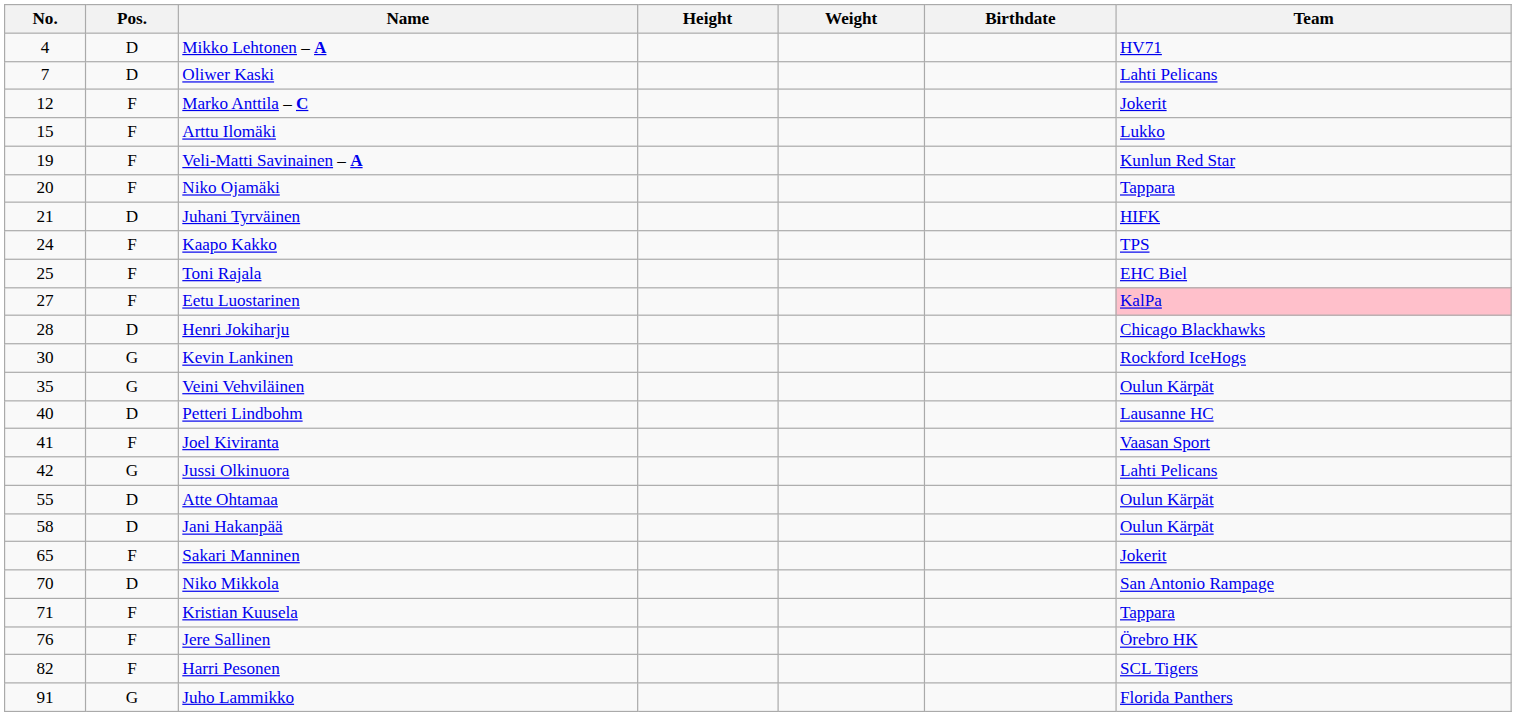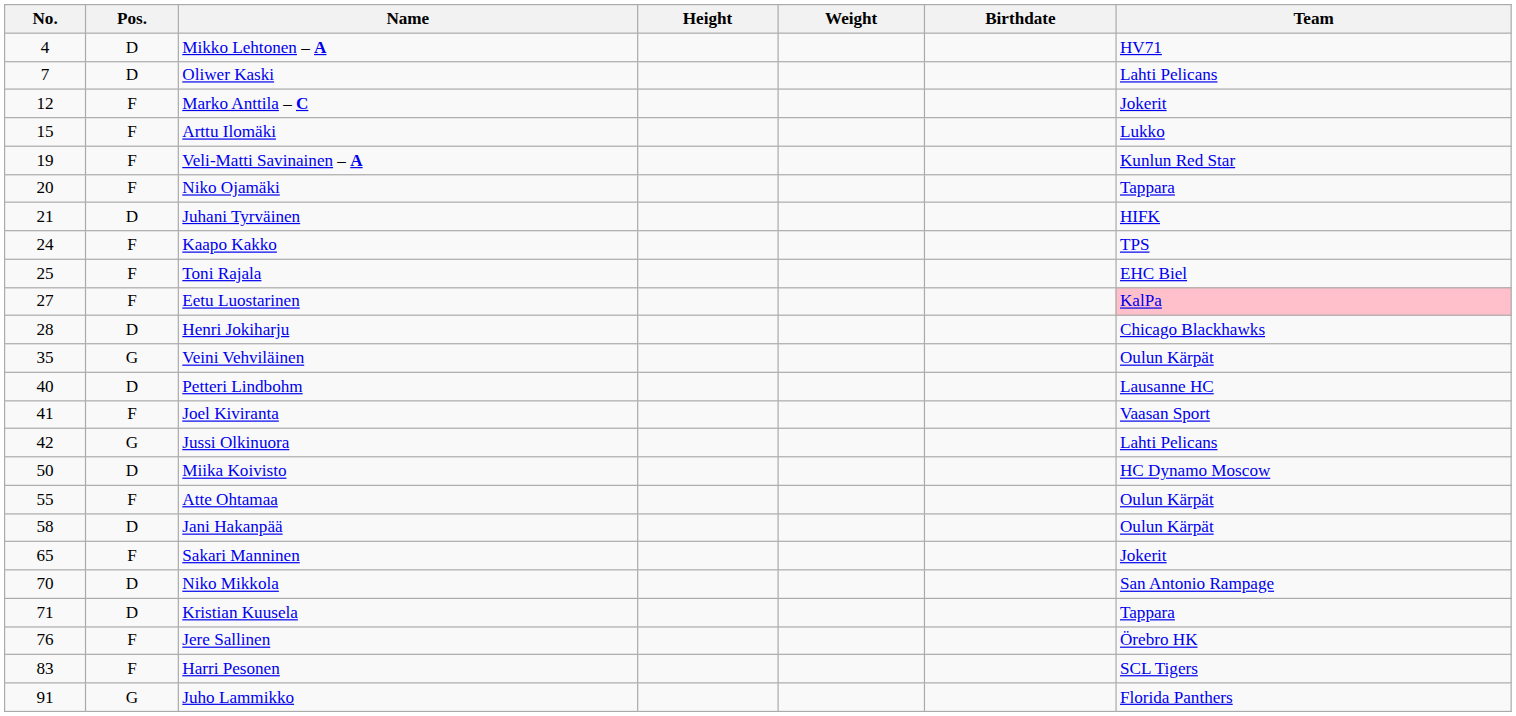 <table width="80%" class="wikitable sortable" style="font-size: 90%; text-align: center">
 <tr>
 <th>No.</th>
 <th>Pos.</th>
 <th>Name</th>
 <th>Height</th>
 <th>Weight</th>
 <th>Birthdate</th>
 <th>Team</th>
 </tr>
 <tr>
 <td>4</td>
 <td>D</td>
 <td align=left><a href='#'>Mikko Lehtonen</a> – <strong><a href='#'>A</a></strong></td>
 <td></td>
 <td></td>
 <td></td>
 <td style="text-align:left;"> <a href='#'>HV71</a></td>
 </tr>
 <tr>
 <td>7</td>
 <td>D</td>
 <td align=left><a href='#'>Oliwer Kaski</a></td>
 <td></td>
 <td></td>
 <td></td>
 <td style="text-align:left;"> <a href='#'>Lahti Pelicans</a></td>
 </tr>
 <tr>
 <td>12</td>
 <td>F</td>
 <td align=left><a href='#'>Marko Anttila</a> – <strong><a href='#'>C</a></strong></td>
 <td></td>
 <td></td>
 <td></td>
 <td style="text-align:left;"> <a href='#'>Jokerit</a></td>
 </tr>
 <tr>
 <td>15</td>
 <td>F</td>
 <td align=left><a href='#'>Arttu Ilomäki</a></td>
 <td></td>
 <td></td>
 <td></td>
 <td style="text-align:left;"> <a href='#'>Lukko</a></td>
 </tr>
 <tr>
 <td>19</td>
 <td>F</td>
 <td align=left><a href='#'>Veli-Matti Savinainen</a> – <strong><a href='#'>A</a></strong></td>
 <td></td>
 <td></td>
 <td></td>
 <td style="text-align:left;"> <a href='#'>Kunlun Red Star</a></td>
 </tr>
 <tr>
 <td>20</td>
 <td>F</td>
 <td align=left><a href='#'>Niko Ojamäki</a></td>
 <td></td>
 <td></td>
 <td></td>
 <td style="text-align:left;"> <a href='#'>Tappara</a></td>
 </tr>
 <tr>
 <td>21</td>
 <td>D</td>
 <td align=left><a href='#'>Juhani Tyrväinen</a></td>
 <td></td>
 <td></td>
 <td></td>
 <td style="text-align:left;"> <a href='#'>HIFK</a></td>
 </tr>
 <tr>
 <td>24</td>
 <td>F</td>
 <td align=left><a href='#'>Kaapo Kakko</a></td>
 <td></td>
 <td></td>
 <td></td>
 <td style="text-align:left;"> <a href='#'>TPS</a></td>
 </tr>
 <tr>
 <td>25</td>
 <td>F</td>
 <td align=left><a href='#'>Toni Rajala</a></td>
 <td></td>
 <td></td>
 <td></td>
 <td style="text-align:left;"> <a href='#'>EHC Biel</a></td>
 </tr>
 <tr>
 <td>27</td>
 <td>F</td>
 <td align=left><a href='#'>Eetu Luostarinen</a></td>
 <td></td>
 <td></td>
 <td></td>
 <td style="background: pink; text-align:left;"> <a href='#'>KalPa</a></td>
 </tr>
 <tr>
 <td>28</td>
 <td>D</td>
 <td align=left><a href='#'>Henri Jokiharju</a></td>
 <td></td>
 <td></td>
 <td></td>
 <td style="text-align:left;"> <a href='#'>Chicago Blackhawks</a></td>
 </tr>
 <tr>
-<td>30</td>
-<td>G</td>
-<td align=left><a href='#'>Kevin Lankinen</a></td>
-<td></td>
-<td></td>
-<td></td>
-<td style="text-align:left;"> <a href='#'>Rockford IceHogs</a></td>
-</tr>
-<tr>
 <td>35</td>
 <td>G</td>
 <td align=left><a href='#'>Veini Vehviläinen</a></td>
 <td></td>
 <td></td>
 <td></td>
 <td style="text-align:left;"> <a href='#'>Oulun Kärpät</a></td>
 </tr>
 <tr>
 <td>40</td>
 <td>D</td>
 <td align=left><a href='#'>Petteri Lindbohm</a></td>
 <td></td>
 <td></td>
 <td></td>
 <td style="text-align:left;"> <a href='#'>Lausanne HC</a></td>
 </tr>
 <tr>
 <td>41</td>
 <td>F</td>
 <td align=left><a href='#'>Joel Kiviranta</a></td>
 <td></td>
 <td></td>
 <td></td>
 <td style="text-align:left;"> <a href='#'>Vaasan Sport</a></td>
 </tr>
 <tr>
 <td>42</td>
 <td>G</td>
 <td align=left><a href='#'>Jussi Olkinuora</a></td>
 <td></td>
 <td></td>
 <td></td>
 <td style="text-align:left;"> <a href='#'>Lahti Pelicans</a></td>
 </tr>
 <tr>
+<td>50</td>
+<td>D</td>
+<td align=left><a href='#'>Miika Koivisto</a></td>
+<td></td>
+<td></td>
+<td></td>
+<td style="text-align:left;"> <a href='#'>HC Dynamo Moscow</a></td>
+</tr>
+<tr>
 <td>55</td>
-<td>D</td>
+<td>F</td>
 <td align=left><a href='#'>Atte Ohtamaa</a></td>
 <td></td>
 <td></td>
 <td></td>
 <td style="text-align:left;"> <a href='#'>Oulun Kärpät</a></td>
 </tr>
 <tr>
 <td>58</td>
 <td>D</td>
 <td align=left><a href='#'>Jani Hakanpää</a></td>
 <td></td>
 <td></td>
 <td></td>
 <td style="text-align:left;"> <a href='#'>Oulun Kärpät</a></td>
 </tr>
 <tr>
 <td>65</td>
 <td>F</td>
 <td align=left><a href='#'>Sakari Manninen</a></td>
 <td></td>
 <td></td>
 <td></td>
 <td style="text-align:left;"> <a href='#'>Jokerit</a></td>
 </tr>
 <tr>
 <td>70</td>
 <td>D</td>
 <td align=left><a href='#'>Niko Mikkola</a></td>
 <td></td>
 <td></td>
 <td></td>
 <td style="text-align:left;"> <a href='#'>San Antonio Rampage</a></td>
 </tr>
 <tr>
 <td>71</td>
-<td>F</td>
+<td>D</td>
 <td align=left><a href='#'>Kristian Kuusela</a></td>
 <td></td>
 <td></td>
 <td></td>
 <td style="text-align:left;"> <a href='#'>Tappara</a></td>
 </tr>
 <tr>
 <td>76</td>
 <td>F</td>
 <td align=left><a href='#'>Jere Sallinen</a></td>
 <td></td>
 <td></td>
 <td></td>
 <td style="text-align:left;"> <a href='#'>Örebro HK</a></td>
 </tr>
 <tr>
-<td>82</td>
+<td>83</td>
 <td>F</td>
 <td align=left><a href='#'>Harri Pesonen</a></td>
 <td></td>
 <td></td>
 <td></td>
 <td style="text-align:left;"> <a href='#'>SCL Tigers</a></td>
 </tr>
 <tr>
 <td>91</td>
 <td>G</td>
 <td align=left><a href='#'>Juho Lammikko</a></td>
 <td></td>
 <td></td>
 <td></td>
 <td style="text-align:left;"> <a href='#'>Florida Panthers</a></td>
 </tr>
 </table>
